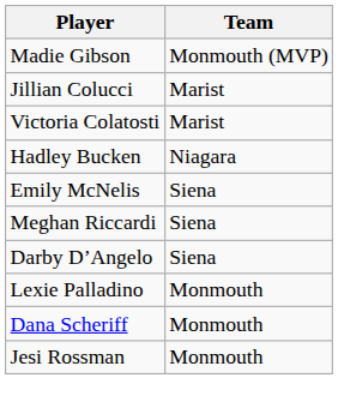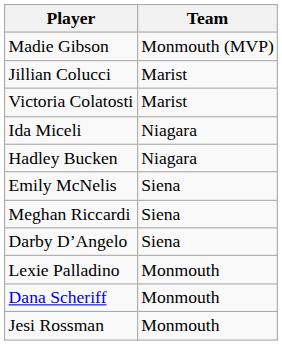 <table class="wikitable">
 <tr>
 <th>Player</th>
 <th>Team</th>
 </tr>
 <tr>
 <td>Madie Gibson</td>
 <td>Monmouth (MVP)</td>
 </tr>
 <tr>
 <td>Jillian Colucci</td>
 <td>Marist</td>
 </tr>
 <tr>
 <td>Victoria Colatosti</td>
 <td>Marist</td>
+</tr>
+<tr>
+<td>Ida Miceli</td>
+<td>Niagara</td>
 </tr>
 <tr>
 <td>Hadley Bucken</td>
 <td>Niagara</td>
 </tr>
 <tr>
 <td>Emily McNelis</td>
 <td>Siena</td>
 </tr>
 <tr>
 <td>Meghan Riccardi</td>
 <td>Siena</td>
 </tr>
 <tr>
 <td>Darby D’Angelo</td>
 <td>Siena</td>
 </tr>
 <tr>
 <td>Lexie Palladino</td>
 <td>Monmouth</td>
 </tr>
 <tr>
 <td><a href='#'>Dana Scheriff</a></td>
 <td>Monmouth</td>
 </tr>
 <tr>
 <td>Jesi Rossman</td>
 <td>Monmouth</td>
 </tr>
 </table>
